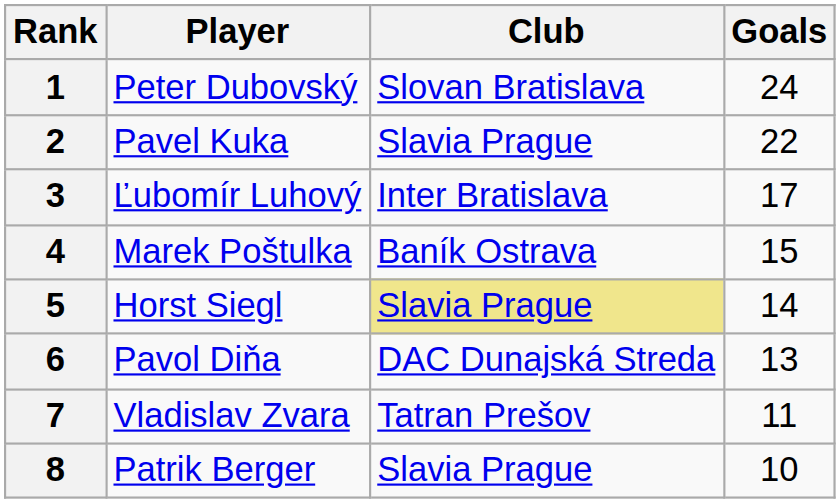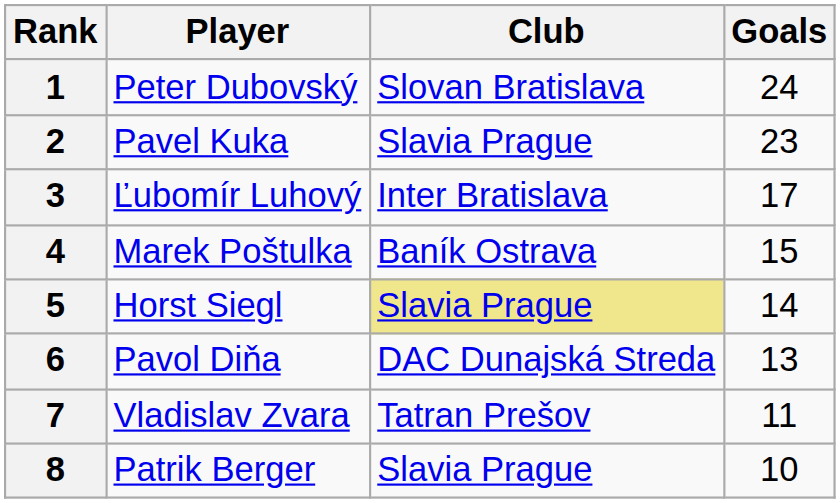 <table class="wikitable" style="text-align:center">
 <tr>
 <th>Rank</th>
 <th>Player</th>
 <th>Club</th>
 <th>Goals</th>
 </tr>
 <tr>
 <th>1</th>
 <td align="left"> <a href='#'>Peter Dubovský</a></td>
 <td align="left"><a href='#'>Slovan Bratislava</a></td>
 <td>24</td>
 </tr>
 <tr>
 <th>2</th>
 <td align="left"> <a href='#'>Pavel Kuka</a></td>
 <td align="left"><a href='#'>Slavia Prague</a></td>
-<td>22</td>
+<td>23</td>
 </tr>
 <tr>
 <th>3</th>
 <td align="left"> <a href='#'>Ľubomír Luhový</a></td>
 <td align="left"><a href='#'>Inter Bratislava</a></td>
 <td>17</td>
 </tr>
 <tr>
 <th>4</th>
 <td align="left"> <a href='#'>Marek Poštulka</a></td>
 <td align="left"><a href='#'>Baník Ostrava</a></td>
 <td>15</td>
 </tr>
 <tr>
 <th>5</th>
 <td align="left"> <a href='#'>Horst Siegl</a></td>
 <td align="left" style="background: khaki;"><a href='#'>Slavia Prague</a></td>
 <td>14</td>
 </tr>
 <tr>
 <th>6</th>
 <td align="left"> <a href='#'>Pavol Diňa</a></td>
 <td align="left"><a href='#'>DAC Dunajská Streda</a></td>
 <td>13</td>
 </tr>
 <tr>
 <th>7</th>
 <td align="left"> <a href='#'>Vladislav Zvara</a></td>
 <td align="left"><a href='#'>Tatran Prešov</a></td>
 <td>11</td>
 </tr>
 <tr>
 <th>8</th>
 <td align="left"> <a href='#'>Patrik Berger</a></td>
 <td align="left"><a href='#'>Slavia Prague</a></td>
 <td>10</td>
 </tr>
 </table>
